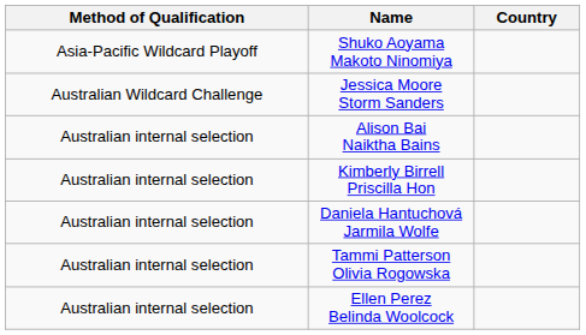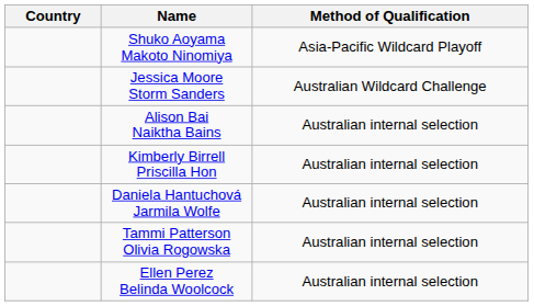 <table class="wikitable" style="text-align: center;">
 <tr>
+<th style="width:100px;">Country</th>
+<th width=160>Name</th>
 <th width=300>Method of Qualification</th>
-<th width=160>Name</th>
-<th style="width:100px;">Country</th>
 </tr>
 <tr>
+<td> <br> </td>
+<td><a href='#'>Shuko Aoyama</a> <br> <a href='#'>Makoto Ninomiya</a></td>
 <td>Asia-Pacific Wildcard Playoff</td>
-<td><a href='#'>Shuko Aoyama</a> <br> <a href='#'>Makoto Ninomiya</a></td>
-<td> <br> </td>
 </tr>
 <tr>
+<td> <br> </td>
+<td><a href='#'>Jessica Moore</a> <br> <a href='#'>Storm Sanders</a></td>
 <td>Australian Wildcard Challenge</td>
-<td><a href='#'>Jessica Moore</a> <br> <a href='#'>Storm Sanders</a></td>
-<td> <br> </td>
 </tr>
 <tr>
+<td> <br> </td>
+<td><a href='#'>Alison Bai</a> <br> <a href='#'>Naiktha Bains</a></td>
 <td>Australian internal selection</td>
-<td><a href='#'>Alison Bai</a> <br> <a href='#'>Naiktha Bains</a></td>
-<td> <br> </td>
 </tr>
 <tr>
+<td> <br> </td>
+<td><a href='#'>Kimberly Birrell</a> <br> <a href='#'>Priscilla Hon</a></td>
 <td>Australian internal selection</td>
-<td><a href='#'>Kimberly Birrell</a> <br> <a href='#'>Priscilla Hon</a></td>
-<td> <br> </td>
 </tr>
 <tr>
+<td> <br> </td>
+<td><a href='#'>Daniela Hantuchová</a> <br> <a href='#'>Jarmila Wolfe</a></td>
 <td>Australian internal selection</td>
-<td><a href='#'>Daniela Hantuchová</a> <br> <a href='#'>Jarmila Wolfe</a></td>
-<td> <br> </td>
 </tr>
 <tr>
+<td> <br> </td>
+<td><a href='#'>Tammi Patterson</a> <br> <a href='#'>Olivia Rogowska</a></td>
 <td>Australian internal selection</td>
-<td><a href='#'>Tammi Patterson</a> <br> <a href='#'>Olivia Rogowska</a></td>
-<td> <br> </td>
 </tr>
 <tr>
+<td> <br> </td>
+<td><a href='#'>Ellen Perez</a> <br> <a href='#'>Belinda Woolcock</a></td>
 <td>Australian internal selection</td>
-<td><a href='#'>Ellen Perez</a> <br> <a href='#'>Belinda Woolcock</a></td>
-<td> <br> </td>
 </tr>
 </table>
